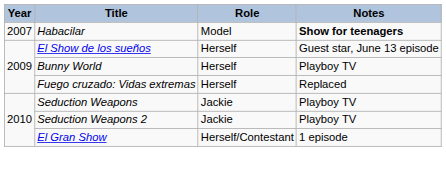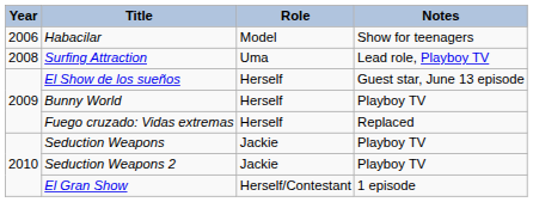 <table class="wikitable" style="font-size:90%;">
 <tr>
 <th style="background:#B0C4DE;">Year</th>
 <th style="background:#B0C4DE;">Title</th>
 <th style="background:#B0C4DE;">Role</th>
 <th style="background:#B0C4DE;">Notes</th>
 </tr>
 <tr>
-<td>2007</td>
+<td>2006</td>
 <td><em>Habacilar</em></td>
 <td>Model</td>
-<td><strong>Show for teenagers</strong></td>
+<td>Show for teenagers</td>
+</tr>
+<tr>
+<td>2008</td>
+<td><em><a href='#'>Surfing Attraction</a></em></td>
+<td>Uma</td>
+<td>Lead role, <a href='#'>Playboy TV</a></td>
 </tr>
 <tr>
 <td rowspan=3>2009</td>
 <td><em><a href='#'>El Show de los sueños</a></em></td>
 <td>Herself</td>
 <td>Guest star, June 13 episode</td>
 </tr>
 <tr>
 <td><em>Bunny World</em></td>
 <td>Herself</td>
 <td>Playboy TV</td>
 </tr>
 <tr>
 <td><em>Fuego cruzado: Vidas extremas</em></td>
 <td>Herself</td>
 <td>Replaced</td>
 </tr>
 <tr>
 <td rowspan=3>2010</td>
 <td><em>Seduction Weapons</em></td>
 <td>Jackie</td>
 <td>Playboy TV</td>
 </tr>
 <tr>
 <td><em>Seduction Weapons 2</em></td>
 <td>Jackie</td>
 <td>Playboy TV</td>
 </tr>
 <tr>
 <td><em><a href='#'>El Gran Show</a></em></td>
 <td>Herself/Contestant</td>
 <td>1 episode</td>
 </tr>
 </table>
